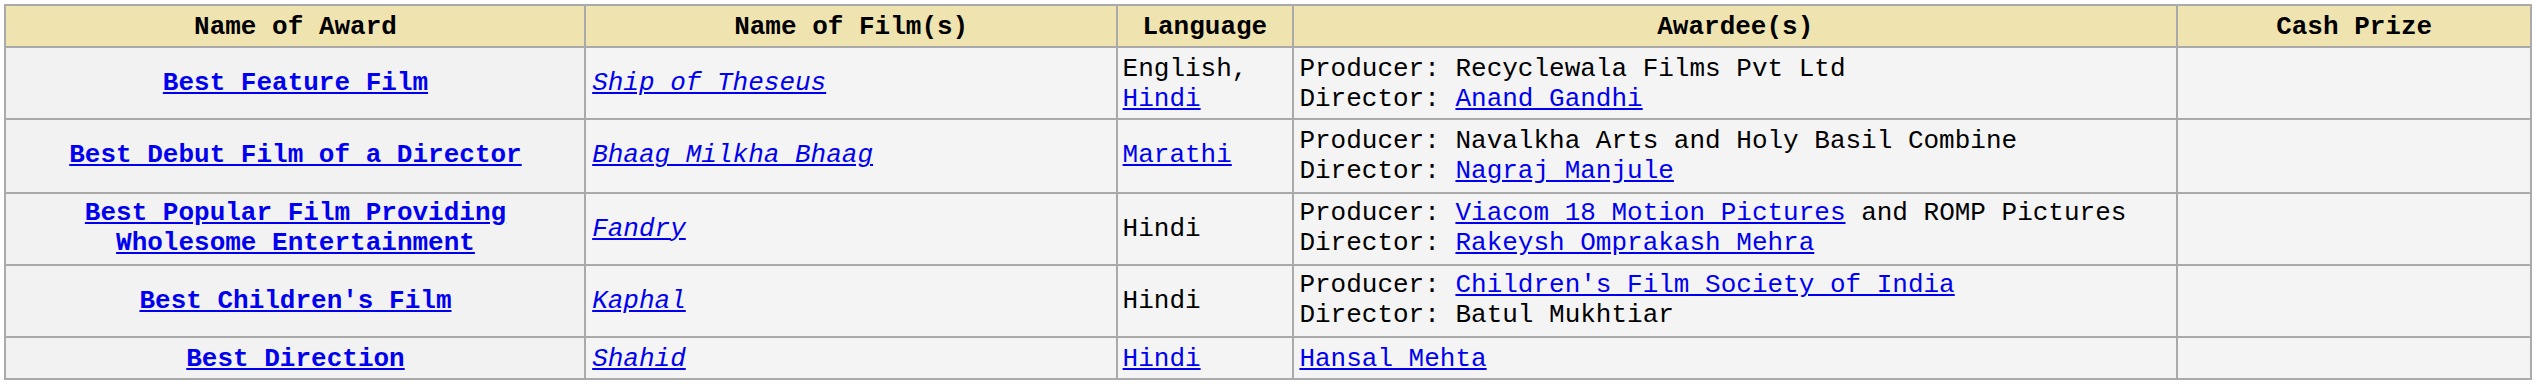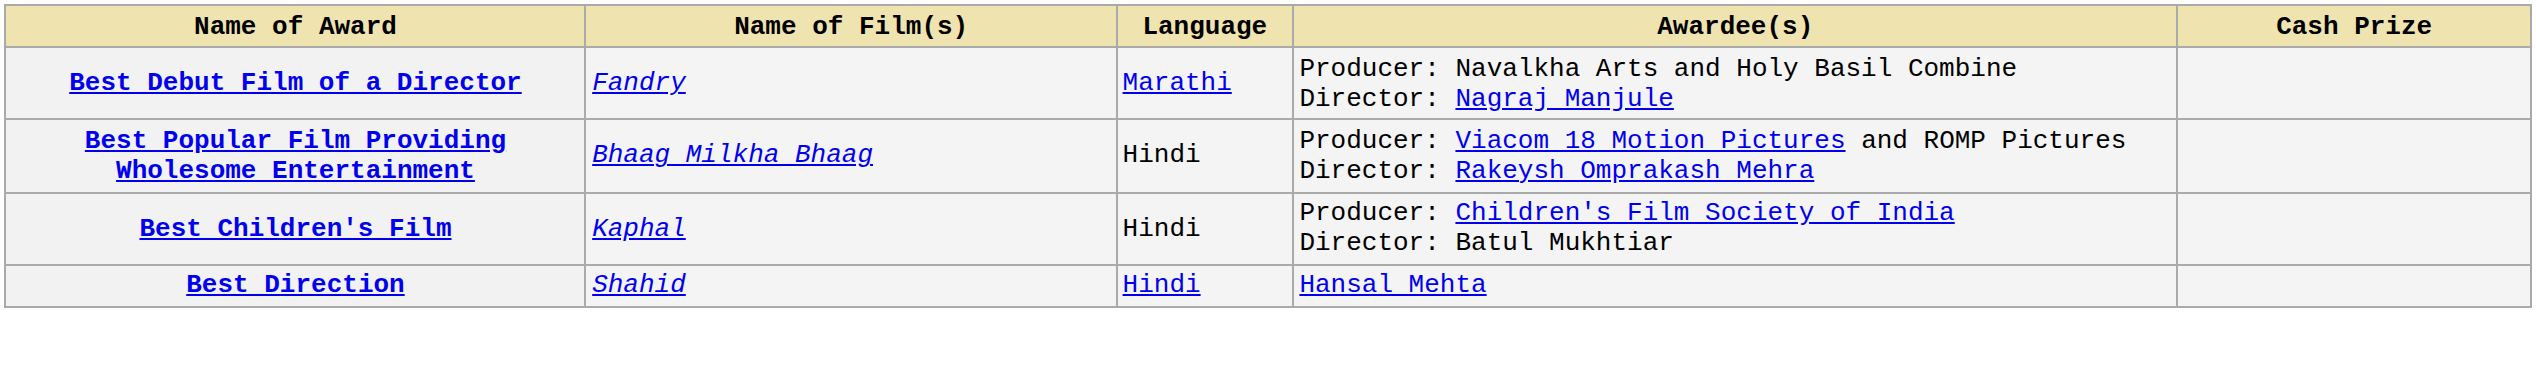 <table class="wikitable plainrowheaders" style="width:100%;background-color:#F4F4F4;">
 <tr>
 <th scope="col" style="background-color:#EFE4B0;width:23%;">Name of Award</th>
 <th scope="col" style="background-color:#EFE4B0;width:21%;">Name of Film(s)</th>
 <th scope="col" style="background-color:#EFE4B0;width:7%;">Language</th>
 <th scope="col" style="background-color:#EFE4B0;width:35%;">Awardee(s)</th>
 <th scope="col" style="background-color:#EFE4B0;width:14%;">Cash Prize</th>
 </tr>
 <tr>
-<th scope="row"><a href='#'>Best Feature Film</a></th>
-<td><em><a href='#'>Ship of Theseus</a></em></td>
-<td>English,<br><a href='#'>Hindi</a></td>
-<td>Producer: Recyclewala Films Pvt Ltd<br>Director: <a href='#'>Anand Gandhi</a></td>
-<td></td>
-</tr>
-<tr>
 <th scope="row"><a href='#'>Best Debut Film of a Director</a></th>
-<td><em><a href='#'>Bhaag Milkha Bhaag</a></em></td>
+<td><em><a href='#'>Fandry</a></em></td>
 <td><a href='#'>Marathi</a></td>
 <td>Producer: Navalkha Arts and Holy Basil Combine<br>Director: <a href='#'>Nagraj Manjule</a></td>
 <td></td>
 </tr>
 <tr>
 <th scope="row"><a href='#'>Best Popular Film Providing Wholesome Entertainment</a></th>
-<td><em><a href='#'>Fandry</a></em></td>
+<td><em><a href='#'>Bhaag Milkha Bhaag</a></em></td>
 <td>Hindi</td>
 <td>Producer: <a href='#'>Viacom 18 Motion Pictures</a> and ROMP Pictures<br>Director: <a href='#'>Rakeysh Omprakash Mehra</a></td>
 <td></td>
 </tr>
 <tr>
 <th scope="row"><a href='#'>Best Children's Film</a></th>
 <td><em><a href='#'>Kaphal</a></em></td>
 <td>Hindi</td>
 <td>Producer: <a href='#'>Children's Film Society of India</a><br>Director: Batul Mukhtiar</td>
 <td></td>
 </tr>
 <tr>
 <th scope="row"><a href='#'>Best Direction</a></th>
 <td><em><a href='#'>Shahid</a></em></td>
 <td><a href='#'>Hindi</a></td>
 <td><a href='#'>Hansal Mehta</a></td>
 <td></td>
 </tr>
 </table>
